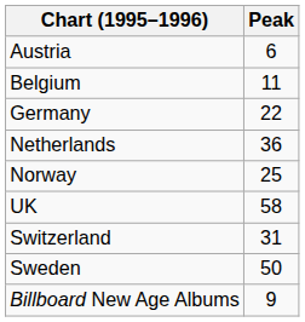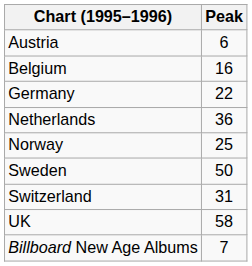 <table class="wikitable">
 <tr>
 <th align="center">Chart (1995–1996)</th>
 <th align="center">Peak</th>
 </tr>
 <tr>
 <td align="left">Austria</td>
 <td align="center">6</td>
 </tr>
 <tr>
 <td align="left">Belgium</td>
-<td align="center">11</td>
+<td align="center">16</td>
 </tr>
 <tr>
 <td align="left">Germany</td>
 <td align="center">22</td>
 </tr>
 <tr>
 <td align="left">Netherlands</td>
 <td align="center">36</td>
 </tr>
 <tr>
 <td align="left">Norway</td>
 <td align="center">25</td>
 </tr>
 <tr>
-<td align="left">UK</td>
-<td align="center">58</td>
+<td align="left">Sweden</td>
+<td align="center">50</td>
 </tr>
 <tr>
 <td align="left">Switzerland</td>
 <td align="center">31</td>
 </tr>
 <tr>
-<td align="left">Sweden</td>
-<td align="center">50</td>
+<td align="left">UK</td>
+<td align="center">58</td>
 </tr>
 <tr>
 <td align="left"><em>Billboard</em> New Age Albums</td>
-<td align="center">9</td>
+<td align="center">7</td>
 </tr>
 </table>
